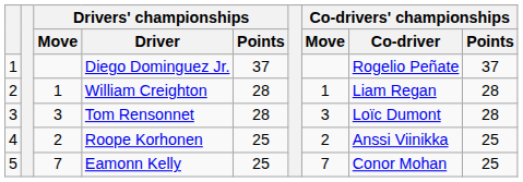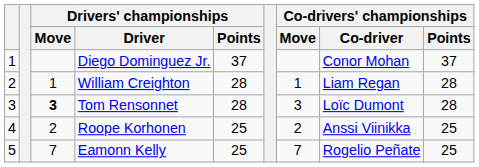 <table class="wikitable" style="font-size:85%;">
 <tr>
 <th rowspan="2"></th>
 <th rowspan="7" style="width:5px;"></th>
 <th colspan="3">Drivers' championships</th>
 <th rowspan="7" style="width:5px;"></th>
 <th colspan="3" nowrap>Co-drivers' championships</th>
 </tr>
 <tr>
 <th>Move</th>
 <th>Driver</th>
 <th>Points</th>
 <th>Move</th>
 <th>Co-driver</th>
 <th>Points</th>
 </tr>
 <tr>
 <td align="center">1</td>
 <td align="center"></td>
 <td><a href='#'>Diego Dominguez Jr.</a></td>
 <td align="center">37</td>
 <td align="center"></td>
-<td><a href='#'>Rogelio Peñate</a></td>
+<td><a href='#'>Conor Mohan</a></td>
 <td align="center">37</td>
 </tr>
 <tr>
 <td align="center">2</td>
 <td align="center"> 1</td>
 <td><a href='#'>William Creighton</a></td>
 <td align="center">28</td>
 <td align="center"> 1</td>
 <td><a href='#'>Liam Regan</a></td>
 <td align="center">28</td>
 </tr>
 <tr>
 <td align="center">3</td>
-<td align="center"> 3</td>
+<td align="center"><strong> 3</strong></td>
 <td><a href='#'>Tom Rensonnet</a></td>
 <td align="center">28</td>
 <td align="center"> 3</td>
 <td><a href='#'>Loïc Dumont</a></td>
 <td align="center">28</td>
 </tr>
 <tr>
 <td align="center">4</td>
 <td align="center"> 2</td>
 <td><a href='#'>Roope Korhonen</a></td>
 <td align="center">25</td>
 <td align="center"> 2</td>
 <td><a href='#'>Anssi Viinikka</a></td>
 <td align="center">25</td>
 </tr>
 <tr>
 <td align="center">5</td>
 <td align="center"> 7</td>
 <td><a href='#'>Eamonn Kelly</a></td>
 <td align="center">25</td>
 <td align="center"> 7</td>
-<td><a href='#'>Conor Mohan</a></td>
+<td><a href='#'>Rogelio Peñate</a></td>
 <td align="center">25</td>
 </tr>
 </table>
